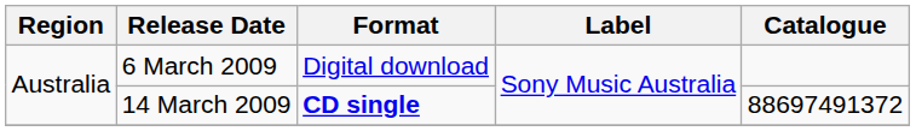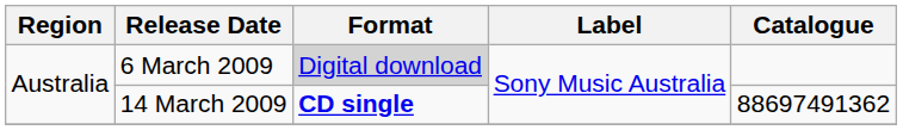 <table class="wikitable">
 <tr>
 <th>Region</th>
 <th>Release Date</th>
 <th>Format</th>
 <th>Label</th>
 <th>Catalogue</th>
 </tr>
 <tr>
 <td rowspan=2>Australia</td>
 <td>6 March 2009</td>
-<td><a href='#'>Digital download</a></td>
+<td style="background: lightgrey;"><a href='#'>Digital download</a></td>
 <td rowspan=2><a href='#'>Sony Music Australia</a></td>
 <td></td>
 </tr>
 <tr>
 <td>14 March 2009</td>
 <td><strong><a href='#'>CD single</a></strong></td>
-<td>88697491372</td>
+<td>88697491362</td>
 </tr>
 <tr>
 </tr>
 </table>
